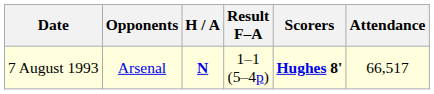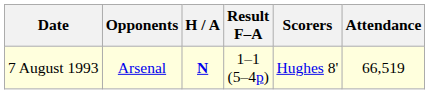 <table class="wikitable" style="text-align:center">
 <tr>
 <th>Date</th>
 <th>Opponents</th>
 <th>H / A</th>
 <th>Result<br>F–A</th>
 <th>Scorers</th>
 <th>Attendance</th>
 </tr>
 <tr bgcolor="#ffffdd">
 <td>7 August 1993</td>
 <td><a href='#'>Arsenal</a></td>
 <td><strong><a href='#'>N</a></strong></td>
 <td>1–1<br>(5–4<a href='#'>p</a>)</td>
-<td><strong><a href='#'>Hughes</a> 8'</strong></td>
-<td>66,517</td>
+<td><a href='#'>Hughes</a> 8'</td>
+<td>66,519</td>
 </tr>
 </table>
